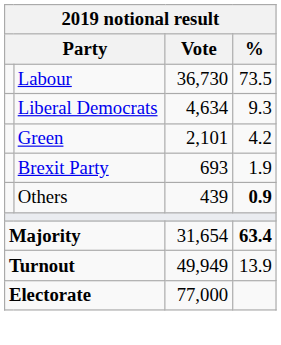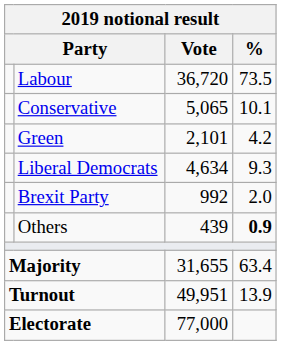 <table class="wikitable">
 <tr>
 <th colspan="4">2019 notional result  </th>
 </tr>
 <tr>
 <th bgcolor="#DDDDFF" width="130px" colspan="2">Party</th>
 <th bgcolor="#DDDDFF" width="50px">Vote</th>
 <th bgcolor="#DDDDFF" width="30px">%</th>
 </tr>
 <tr>
 <td></td>
 <td><a href='#'>Labour</a></td>
-<td align=right>36,730</td>
+<td align=right>36,720</td>
 <td align=right>73.5</td>
+</tr>
+<tr>
+<td></td>
+<td><a href='#'>Conservative</a></td>
+<td align=right>5,065</td>
+<td align=right>10.1</td>
+</tr>
+<tr>
+<td></td>
+<td><a href='#'>Green</a></td>
+<td align=right>2,101</td>
+<td align=right>4.2</td>
 </tr>
 <tr>
 <td></td>
 <td><a href='#'>Liberal Democrats</a></td>
 <td align=right>4,634</td>
 <td align=right>9.3</td>
 </tr>
 <tr>
 <td></td>
-<td><a href='#'>Green</a></td>
-<td align=right>2,101</td>
-<td align=right>4.2</td>
-</tr>
-<tr>
-<td></td>
 <td><a href='#'>Brexit Party</a></td>
-<td align=right>693</td>
-<td align=right>1.9</td>
+<td align=right>992</td>
+<td align=right>2.0</td>
 </tr>
 <tr>
 <td></td>
 <td>Others</td>
 <td align=right>439</td>
 <td align=right><strong>0.9</strong></td>
 </tr>
 <tr>
 <td colspan="4" bgcolor="#EAECF0"></td>
 </tr>
 <tr>
 <td colspan="2"><strong>Majority</strong></td>
-<td align=right>31,654</td>
-<td align=right><strong>63.4</strong></td>
+<td align=right>31,655</td>
+<td align=right>63.4</td>
 </tr>
 <tr>
 <td colspan="2"><strong>Turnout</strong></td>
-<td align=right>49,949</td>
+<td align=right>49,951</td>
 <td align=right>13.9</td>
 </tr>
 <tr>
 <td colspan="2"><strong>Electorate</strong></td>
 <td align=right>77,000</td>
 </tr>
 </table>
